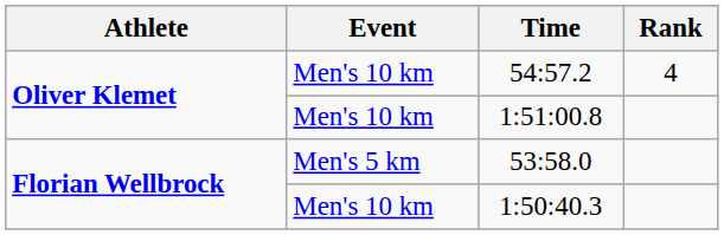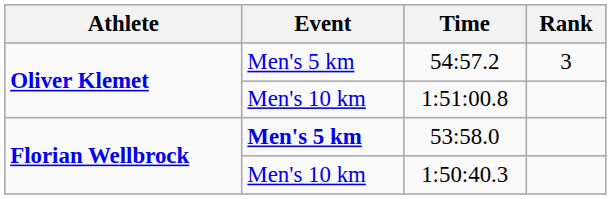 <table class="wikitable" style="text-align:center; font-size:90%; width:30%;">
 <tr>
 <th>Athlete</th>
 <th>Event</th>
 <th>Time</th>
 <th>Rank</th>
 </tr>
 <tr>
 <td align=left rowspan=2><strong><a href='#'>Oliver Klemet</a></strong></td>
-<td align=left><a href='#'>Men's 10 km</a></td>
+<td align=left><a href='#'>Men's 5 km</a></td>
 <td>54:57.2</td>
-<td>4</td>
+<td>3</td>
 </tr>
 <tr>
 <td align=left><a href='#'>Men's 10 km</a></td>
 <td>1:51:00.8</td>
 <td></td>
 </tr>
 <tr>
 <td align=left rowspan=2><strong><a href='#'>Florian Wellbrock</a></strong></td>
-<td align=left><a href='#'>Men's 5 km</a></td>
+<td align=left><strong><a href='#'>Men's 5 km</a></strong></td>
 <td>53:58.0</td>
 <td></td>
 </tr>
 <tr>
 <td align=left><a href='#'>Men's 10 km</a></td>
 <td>1:50:40.3</td>
 <td></td>
 </tr>
 </table>
